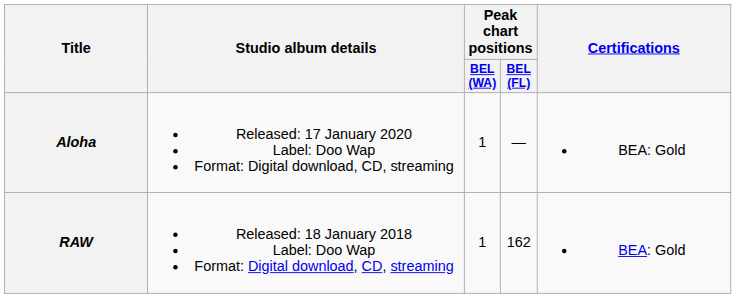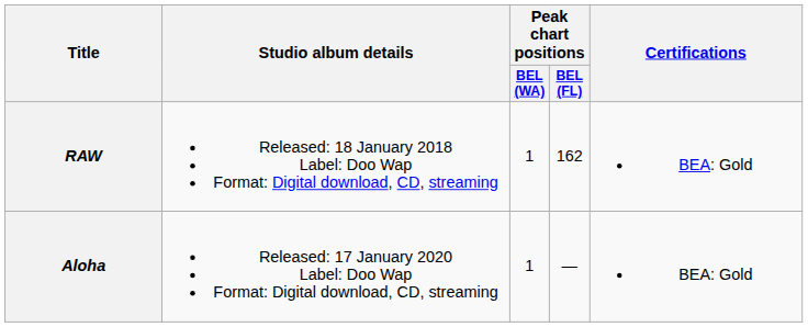 <table class="wikitable plainrowheaders" style="text-align:center;">
 <tr>
 <th scope="col" rowspan="2" style="width:9.5em;">Title</th>
 <th scope="col" rowspan="2" style="width:21.5em;">Studio album details</th>
 <th scope="col" colspan="2">Peak chart positions</th>
 <th scope="col" rowspan="2" style="width:13em;"><a href='#'>Certifications</a></th>
 </tr>
 <tr>
 <th scope="col" style="width:2.5em;font-size:85%;"><a href='#'>BEL<br>(WA)</a><br></th>
 <th scope="col" style="width:2.5em;font-size:85%;"><a href='#'>BEL<br>(FL)</a><br></th>
 </tr>
 <tr>
+<th scope="row"><em>RAW</em></th>
+<td><br><ul><li>Released: 18 January 2018</li><li>Label: Doo Wap</li><li>Format: <a href='#'>Digital download</a>, <a href='#'>CD</a>, <a href='#'>streaming</a></li></ul></td>
+<td>1</td>
+<td>162</td>
+<td><br><ul><li><a href='#'>BEA</a>: Gold</li></ul></td>
+</tr>
+<tr>
 <th scope="row"><em>Aloha</em></th>
 <td><br><ul><li>Released: 17 January 2020</li><li>Label: Doo Wap</li><li>Format: Digital download, CD, streaming</li></ul></td>
 <td>1</td>
 <td>—</td>
 <td><br><ul><li>BEA: Gold</li></ul></td>
 </tr>
-<tr>
-<th scope="row"><em>RAW</em></th>
-<td><br><ul><li>Released: 18 January 2018</li><li>Label: Doo Wap</li><li>Format: <a href='#'>Digital download</a>, <a href='#'>CD</a>, <a href='#'>streaming</a></li></ul></td>
-<td>1</td>
-<td>162</td>
-<td><br><ul><li><a href='#'>BEA</a>: Gold</li></ul></td>
-</tr>
 </table>
